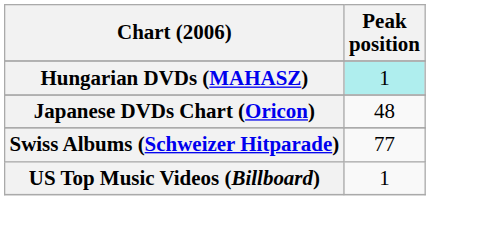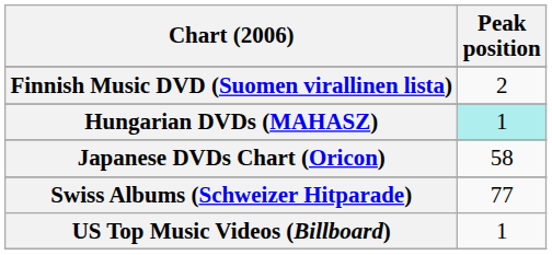 <table class="wikitable plainrowheaders sortable" style="text-align:center;">
 <tr>
 <th scope="col">Chart (2006)</th>
 <th scope="col">Peak<br>position</th>
 </tr>
 <tr>
 </tr>
 <tr>
 </tr>
 <tr>
 </tr>
 <tr>
 </tr>
 <tr>
 </tr>
 <tr>
+<th scope="row">Finnish Music DVD (<a href='#'>Suomen virallinen lista</a>)</th>
+<td>2</td>
+</tr>
+<tr>
 </tr>
 <tr>
 <th scope="row">Hungarian DVDs (<a href='#'>MAHASZ</a>)</th>
 <td style="background: paleturquoise;">1</td>
 </tr>
 <tr>
 </tr>
 <tr>
 <th scope="row">Japanese DVDs Chart (<a href='#'>Oricon</a>)</th>
-<td>48</td>
+<td>58</td>
 </tr>
 <tr>
 </tr>
 <tr>
 </tr>
 <tr>
 <th scope="row">Swiss Albums (<a href='#'>Schweizer Hitparade</a>)</th>
 <td>77</td>
 </tr>
 <tr>
 <th scope="row">US Top Music Videos (<em>Billboard</em>)</th>
 <td>1</td>
 </tr>
 <tr>
 </tr>
 </table>
